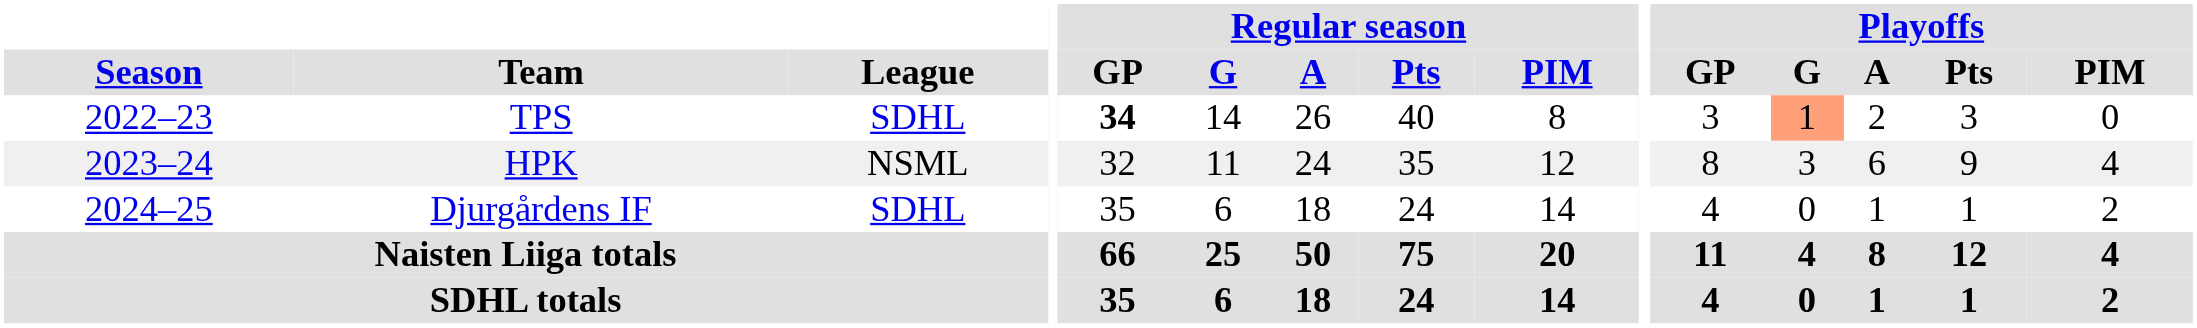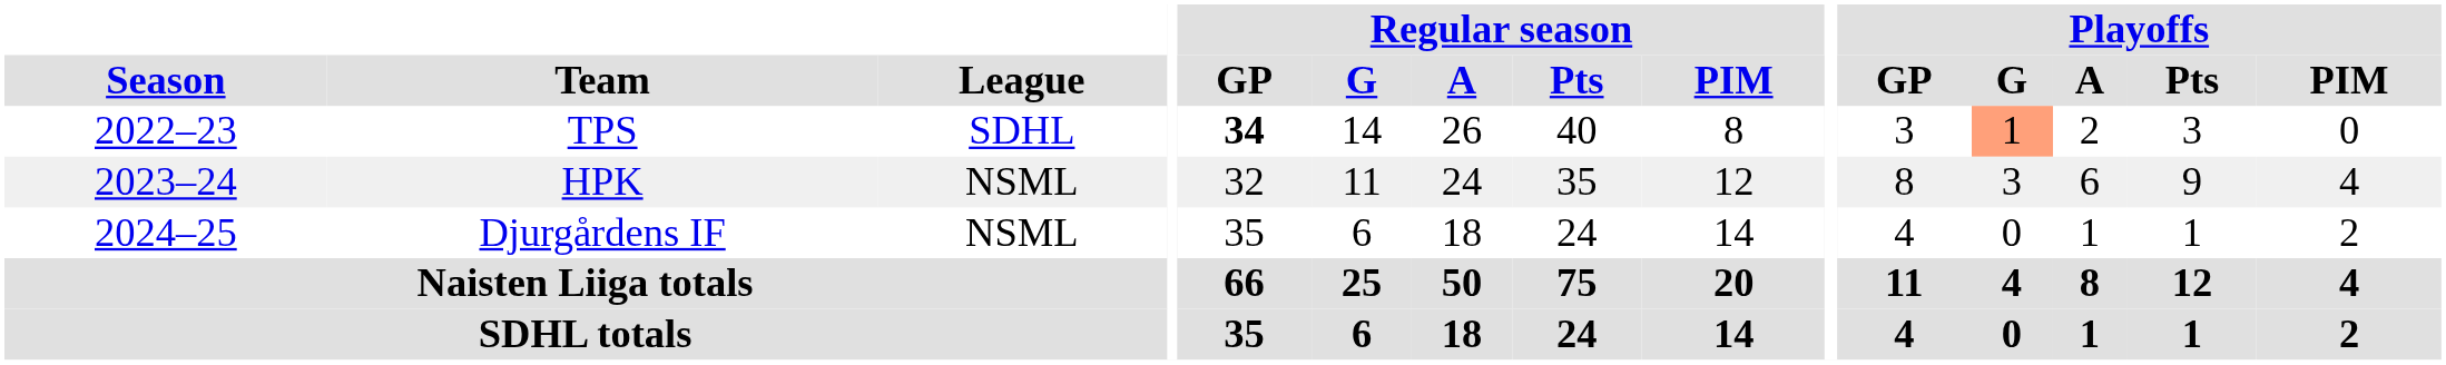 <table border="0" cellpadding="1" cellspacing="0" style="text-align:center; width:60em">
 <tr bgcolor="#e0e0e0">
 <th colspan="3" bgcolor="#ffffff"></th>
 <th rowspan="97" bgcolor="#ffffff"></th>
 <th colspan="5"><a href='#'>Regular season</a></th>
 <th rowspan="97" bgcolor="#ffffff"></th>
 <th colspan="5"><a href='#'>Playoffs</a></th>
 </tr>
 <tr bgcolor="#e0e0e0">
 <th><a href='#'>Season</a></th>
 <th>Team</th>
 <th>League</th>
 <th>GP</th>
 <th><a href='#'>G</a></th>
 <th><a href='#'>A</a></th>
 <th><a href='#'>Pts</a></th>
 <th><a href='#'>PIM</a></th>
 <th>GP</th>
 <th>G</th>
 <th>A</th>
 <th>Pts</th>
 <th>PIM</th>
 </tr>
 <tr>
 <td><a href='#'>2022–23</a></td>
 <td><a href='#'>TPS</a></td>
 <td><a href='#'>SDHL</a></td>
 <td><strong>34</strong></td>
 <td>14</td>
 <td>26</td>
 <td>40</td>
 <td>8</td>
 <td>3</td>
 <td style="background: lightsalmon;">1</td>
 <td>2</td>
 <td>3</td>
 <td>0</td>
 </tr>
 <tr bgcolor="#f0f0f0">
 <td><a href='#'>2023–24</a></td>
 <td><a href='#'>HPK</a></td>
 <td>NSML</td>
 <td>32</td>
 <td>11</td>
 <td>24</td>
 <td>35</td>
 <td>12</td>
 <td>8</td>
 <td>3</td>
 <td>6</td>
 <td>9</td>
 <td>4</td>
 </tr>
 <tr>
 <td><a href='#'>2024–25</a></td>
 <td><a href='#'>Djurgårdens IF</a></td>
-<td><a href='#'>SDHL</a></td>
+<td>NSML</td>
 <td>35</td>
 <td>6</td>
 <td>18</td>
 <td>24</td>
 <td>14</td>
 <td>4</td>
 <td>0</td>
 <td>1</td>
 <td>1</td>
 <td>2</td>
 </tr>
 <tr bgcolor="#e0e0e0">
 <th colspan="3">Naisten Liiga totals</th>
 <th>66</th>
 <th>25</th>
 <th>50</th>
 <th>75</th>
 <th>20</th>
 <th>11</th>
 <th>4</th>
 <th>8</th>
 <th>12</th>
 <th>4</th>
 </tr>
 <tr bgcolor="#e0e0e0">
 <th colspan="3">SDHL totals</th>
 <th>35</th>
 <th>6</th>
 <th>18</th>
 <th>24</th>
 <th>14</th>
 <th>4</th>
 <th>0</th>
 <th>1</th>
 <th>1</th>
 <th>2</th>
 </tr>
 </table>
